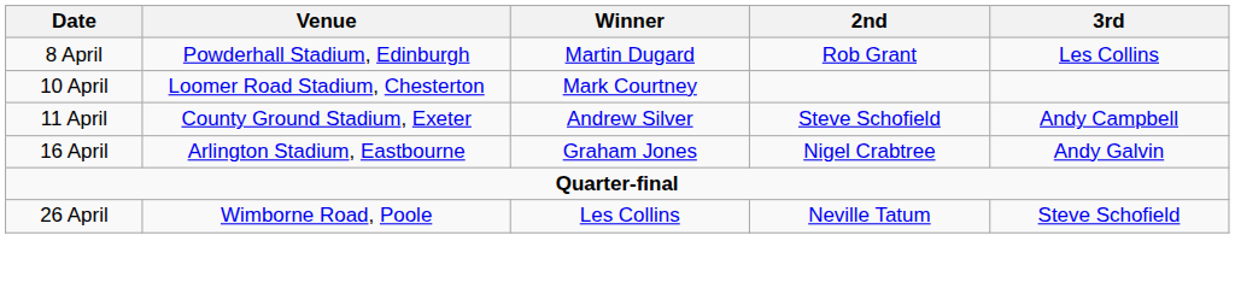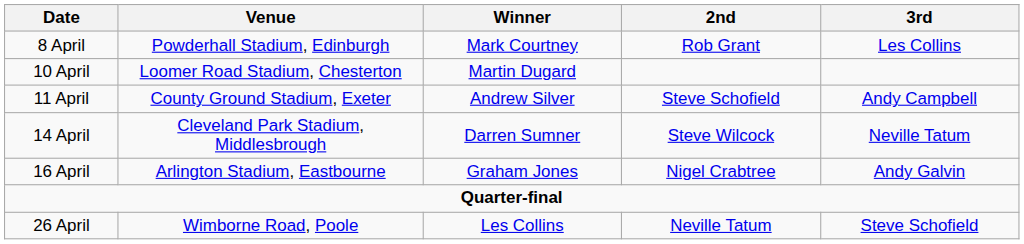 <table class="wikitable" style="text-align:center">
 <tr>
 <th width=100>Date</th>
 <th width=280>Venue</th>
 <th width=180>Winner</th>
 <th width=180>2nd</th>
 <th width=180>3rd</th>
 </tr>
 <tr>
 <td align=center>8 April</td>
 <td><a href='#'>Powderhall Stadium</a>, <a href='#'>Edinburgh</a></td>
-<td><a href='#'>Martin Dugard</a></td>
+<td><a href='#'>Mark Courtney</a></td>
 <td><a href='#'>Rob Grant</a></td>
 <td><a href='#'>Les Collins</a></td>
 </tr>
 <tr>
 <td align=center>10 April</td>
 <td><a href='#'>Loomer Road Stadium</a>, <a href='#'>Chesterton</a></td>
-<td><a href='#'>Mark Courtney</a></td>
+<td><a href='#'>Martin Dugard</a></td>
 <td></td>
 <td></td>
 </tr>
 <tr>
 <td align=center>11 April</td>
 <td><a href='#'>County Ground Stadium</a>, <a href='#'>Exeter</a></td>
 <td><a href='#'>Andrew Silver</a></td>
 <td><a href='#'>Steve Schofield</a></td>
 <td><a href='#'>Andy Campbell</a></td>
+</tr>
+<tr>
+<td align=center>14 April</td>
+<td><a href='#'>Cleveland Park Stadium</a>, <a href='#'>Middlesbrough</a></td>
+<td><a href='#'>Darren Sumner</a></td>
+<td><a href='#'>Steve Wilcock</a></td>
+<td><a href='#'>Neville Tatum</a></td>
 </tr>
 <tr>
 <td align=center>16 April</td>
 <td><a href='#'>Arlington Stadium</a>, <a href='#'>Eastbourne</a></td>
 <td><a href='#'>Graham Jones</a></td>
 <td><a href='#'>Nigel Crabtree</a></td>
 <td><a href='#'>Andy Galvin</a></td>
 </tr>
 <tr>
 <td colspan=5><strong>Quarter-final</strong></td>
 </tr>
 <tr>
 <td align=center>26 April</td>
 <td><a href='#'>Wimborne Road</a>, <a href='#'>Poole</a></td>
 <td><a href='#'>Les Collins</a></td>
 <td><a href='#'>Neville Tatum</a></td>
 <td><a href='#'>Steve Schofield</a></td>
 </tr>
 </table>
